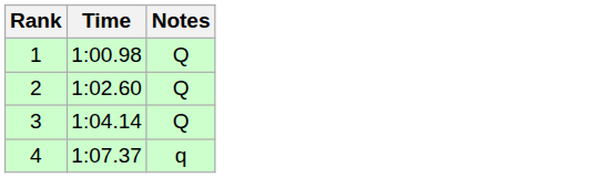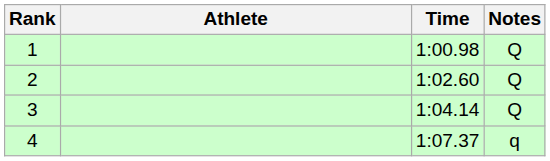 <table class="wikitable" style="text-align:center">
 <tr>
 <th>Rank</th>
+<th Style="width:18em">Athlete</th>
 <th>Time</th>
 <th>Notes</th>
 </tr>
 <tr style="background:#cfc">
 <td>1</td>
+<td style="text-align:left"></td>
 <td>1:00.98</td>
 <td>Q</td>
 </tr>
 <tr style="background:#cfc">
 <td>2</td>
+<td style="text-align:left"></td>
 <td>1:02.60</td>
 <td>Q</td>
 </tr>
 <tr style="background:#cfc">
 <td>3</td>
+<td style="text-align:left"></td>
 <td>1:04.14</td>
 <td>Q</td>
 </tr>
 <tr style="background:#cfc">
 <td>4</td>
+<td style="text-align:left"></td>
 <td>1:07.37</td>
 <td>q</td>
 </tr>
 </table>
